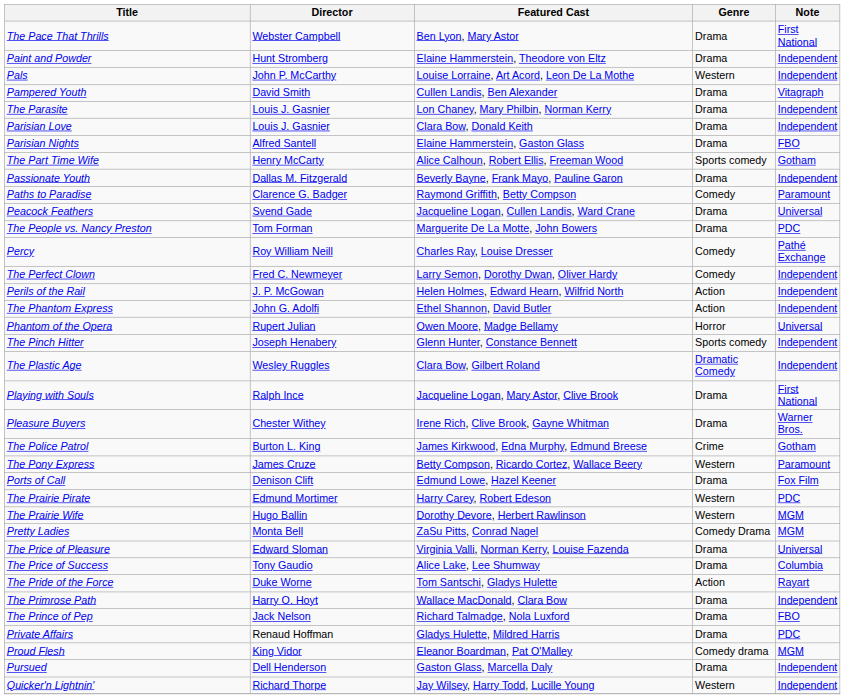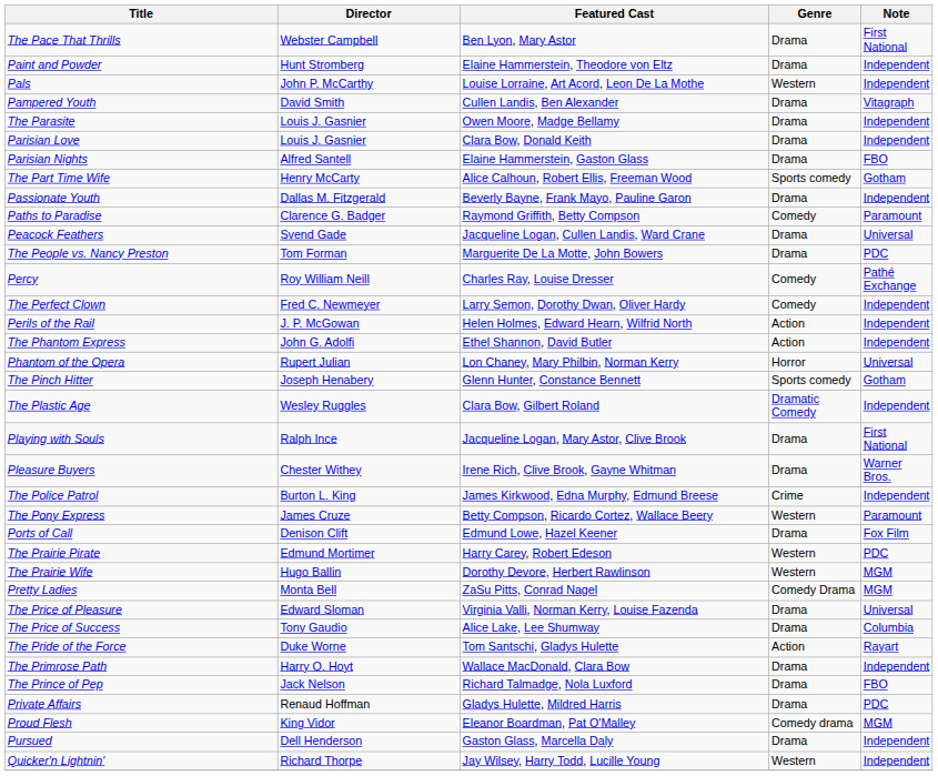 <table class="wikitable">
 <tr>
 <th style="width:30%;">Title</th>
 <th style="width:20%;">Director</th>
 <th style="width:34%;">Featured Cast</th>
 <th style="width:10%;">Genre</th>
 <th style="width:10%;">Note</th>
 </tr>
 <tr>
 <td><em><a href='#'>The Pace That Thrills</a></em></td>
 <td><a href='#'>Webster Campbell</a></td>
 <td><a href='#'>Ben Lyon</a>, <a href='#'>Mary Astor</a></td>
 <td>Drama</td>
 <td><a href='#'>First National</a></td>
 </tr>
 <tr>
 <td><em><a href='#'>Paint and Powder</a></em></td>
 <td><a href='#'>Hunt Stromberg</a></td>
 <td><a href='#'>Elaine Hammerstein</a>, <a href='#'>Theodore von Eltz</a></td>
 <td>Drama</td>
 <td><a href='#'>Independent</a></td>
 </tr>
 <tr>
 <td><em><a href='#'>Pals</a></em></td>
 <td><a href='#'>John P. McCarthy</a></td>
 <td><a href='#'>Louise Lorraine</a>, <a href='#'>Art Acord</a>, <a href='#'>Leon De La Mothe</a></td>
 <td>Western</td>
 <td><a href='#'>Independent</a></td>
 </tr>
 <tr>
 <td><em><a href='#'>Pampered Youth</a></em></td>
 <td><a href='#'>David Smith</a></td>
 <td><a href='#'>Cullen Landis</a>, <a href='#'>Ben Alexander</a></td>
 <td>Drama</td>
 <td><a href='#'>Vitagraph</a></td>
 </tr>
 <tr>
 <td><em><a href='#'>The Parasite</a></em></td>
 <td><a href='#'>Louis J. Gasnier</a></td>
-<td><a href='#'>Lon Chaney</a>, <a href='#'>Mary Philbin</a>, <a href='#'>Norman Kerry</a></td>
+<td><a href='#'>Owen Moore</a>, <a href='#'>Madge Bellamy</a></td>
 <td>Drama</td>
 <td><a href='#'>Independent</a></td>
 </tr>
 <tr>
 <td><em><a href='#'>Parisian Love</a></em></td>
 <td><a href='#'>Louis J. Gasnier</a></td>
 <td><a href='#'>Clara Bow</a>, <a href='#'>Donald Keith</a></td>
 <td>Drama</td>
 <td><a href='#'>Independent</a></td>
 </tr>
 <tr>
 <td><em><a href='#'>Parisian Nights</a></em></td>
 <td><a href='#'>Alfred Santell</a></td>
 <td><a href='#'>Elaine Hammerstein</a>, <a href='#'>Gaston Glass</a></td>
 <td>Drama</td>
 <td><a href='#'>FBO</a></td>
 </tr>
 <tr>
 <td><em><a href='#'>The Part Time Wife</a></em></td>
 <td><a href='#'>Henry McCarty</a></td>
 <td><a href='#'>Alice Calhoun</a>, <a href='#'>Robert Ellis</a>, <a href='#'>Freeman Wood</a></td>
 <td>Sports comedy</td>
 <td><a href='#'>Gotham</a></td>
 </tr>
 <tr>
 <td><em><a href='#'>Passionate Youth</a></em></td>
 <td><a href='#'>Dallas M. Fitzgerald</a></td>
 <td><a href='#'>Beverly Bayne</a>, <a href='#'>Frank Mayo</a>, <a href='#'>Pauline Garon</a></td>
 <td>Drama</td>
 <td><a href='#'>Independent</a></td>
 </tr>
 <tr>
 <td><em><a href='#'>Paths to Paradise</a></em></td>
 <td><a href='#'>Clarence G. Badger</a></td>
 <td><a href='#'>Raymond Griffith</a>, <a href='#'>Betty Compson</a></td>
 <td>Comedy</td>
 <td><a href='#'>Paramount</a></td>
 </tr>
 <tr>
 <td><em><a href='#'>Peacock Feathers</a></em></td>
 <td><a href='#'>Svend Gade</a></td>
 <td><a href='#'>Jacqueline Logan</a>, <a href='#'>Cullen Landis</a>, <a href='#'>Ward Crane</a></td>
 <td>Drama</td>
 <td><a href='#'>Universal</a></td>
 </tr>
 <tr>
 <td><em><a href='#'>The People vs. Nancy Preston</a></em></td>
 <td><a href='#'>Tom Forman</a></td>
 <td><a href='#'>Marguerite De La Motte</a>, <a href='#'>John Bowers</a></td>
 <td>Drama</td>
 <td><a href='#'>PDC</a></td>
 </tr>
 <tr>
 <td><em><a href='#'>Percy</a></em></td>
 <td><a href='#'>Roy William Neill</a></td>
 <td><a href='#'>Charles Ray</a>, <a href='#'>Louise Dresser</a></td>
 <td>Comedy</td>
 <td><a href='#'>Pathé Exchange</a></td>
 </tr>
 <tr>
 <td><em><a href='#'>The Perfect Clown</a></em></td>
 <td><a href='#'>Fred C. Newmeyer</a></td>
 <td><a href='#'>Larry Semon</a>, <a href='#'>Dorothy Dwan</a>, <a href='#'>Oliver Hardy</a></td>
 <td>Comedy</td>
 <td><a href='#'>Independent</a></td>
 </tr>
 <tr>
 <td><em><a href='#'>Perils of the Rail</a></em></td>
 <td><a href='#'>J. P. McGowan</a></td>
 <td><a href='#'>Helen Holmes</a>, <a href='#'>Edward Hearn</a>, <a href='#'>Wilfrid North</a></td>
 <td>Action</td>
 <td><a href='#'>Independent</a></td>
 </tr>
 <tr>
 <td><em><a href='#'>The Phantom Express</a></em></td>
 <td><a href='#'>John G. Adolfi</a></td>
 <td><a href='#'>Ethel Shannon</a>, <a href='#'>David Butler</a></td>
 <td>Action</td>
 <td><a href='#'>Independent</a></td>
 </tr>
 <tr>
 <td><em><a href='#'>Phantom of the Opera</a></em></td>
 <td><a href='#'>Rupert Julian</a></td>
-<td><a href='#'>Owen Moore</a>, <a href='#'>Madge Bellamy</a></td>
+<td><a href='#'>Lon Chaney</a>, <a href='#'>Mary Philbin</a>, <a href='#'>Norman Kerry</a></td>
 <td>Horror</td>
 <td><a href='#'>Universal</a></td>
 </tr>
 <tr>
 <td><em><a href='#'>The Pinch Hitter</a></em></td>
 <td><a href='#'>Joseph Henabery</a></td>
 <td><a href='#'>Glenn Hunter</a>, <a href='#'>Constance Bennett</a></td>
 <td>Sports comedy</td>
-<td><a href='#'>Independent</a></td>
+<td><a href='#'>Gotham</a></td>
 </tr>
 <tr>
 <td><em><a href='#'>The Plastic Age</a></em></td>
 <td><a href='#'>Wesley Ruggles</a></td>
 <td><a href='#'>Clara Bow</a>, <a href='#'>Gilbert Roland</a></td>
 <td><a href='#'>Dramatic Comedy</a></td>
 <td><a href='#'>Independent</a></td>
 </tr>
 <tr>
 <td><em><a href='#'>Playing with Souls</a></em></td>
 <td><a href='#'>Ralph Ince</a></td>
 <td><a href='#'>Jacqueline Logan</a>, <a href='#'>Mary Astor</a>, <a href='#'>Clive Brook</a></td>
 <td>Drama</td>
 <td><a href='#'>First National</a></td>
 </tr>
 <tr>
 <td><em><a href='#'>Pleasure Buyers</a></em></td>
 <td><a href='#'>Chester Withey</a></td>
 <td><a href='#'>Irene Rich</a>, <a href='#'>Clive Brook</a>, <a href='#'>Gayne Whitman</a></td>
 <td>Drama</td>
 <td><a href='#'>Warner Bros.</a></td>
 </tr>
 <tr>
 <td><em><a href='#'>The Police Patrol</a></em></td>
 <td><a href='#'>Burton L. King</a></td>
 <td><a href='#'>James Kirkwood</a>, <a href='#'>Edna Murphy</a>, <a href='#'>Edmund Breese</a></td>
 <td>Crime</td>
-<td><a href='#'>Gotham</a></td>
+<td><a href='#'>Independent</a></td>
 </tr>
 <tr>
 <td><em><a href='#'>The Pony Express</a></em></td>
 <td><a href='#'>James Cruze</a></td>
 <td><a href='#'>Betty Compson</a>, <a href='#'>Ricardo Cortez</a>, <a href='#'>Wallace Beery</a></td>
 <td>Western</td>
 <td><a href='#'>Paramount</a></td>
 </tr>
 <tr>
 <td><em><a href='#'>Ports of Call</a></em></td>
 <td><a href='#'>Denison Clift</a></td>
 <td><a href='#'>Edmund Lowe</a>, <a href='#'>Hazel Keener</a></td>
 <td>Drama</td>
 <td><a href='#'>Fox Film</a></td>
 </tr>
 <tr>
 <td><em><a href='#'>The Prairie Pirate</a></em></td>
 <td><a href='#'>Edmund Mortimer</a></td>
 <td><a href='#'>Harry Carey</a>, <a href='#'>Robert Edeson</a></td>
 <td>Western</td>
 <td><a href='#'>PDC</a></td>
 </tr>
 <tr>
 <td><em><a href='#'>The Prairie Wife</a></em></td>
 <td><a href='#'>Hugo Ballin</a></td>
 <td><a href='#'>Dorothy Devore</a>, <a href='#'>Herbert Rawlinson</a></td>
 <td>Western</td>
 <td><a href='#'>MGM</a></td>
 </tr>
 <tr>
 <td><em><a href='#'>Pretty Ladies</a></em></td>
 <td><a href='#'>Monta Bell</a></td>
 <td><a href='#'>ZaSu Pitts</a>, <a href='#'>Conrad Nagel</a></td>
 <td>Comedy Drama</td>
 <td><a href='#'>MGM</a></td>
 </tr>
 <tr>
 <td><em><a href='#'>The Price of Pleasure</a></em></td>
 <td><a href='#'>Edward Sloman</a></td>
 <td><a href='#'>Virginia Valli</a>, <a href='#'>Norman Kerry</a>, <a href='#'>Louise Fazenda</a></td>
 <td>Drama</td>
 <td><a href='#'>Universal</a></td>
 </tr>
 <tr>
 <td><em><a href='#'>The Price of Success</a></em></td>
 <td><a href='#'>Tony Gaudio</a></td>
 <td><a href='#'>Alice Lake</a>, <a href='#'>Lee Shumway</a></td>
 <td>Drama</td>
 <td><a href='#'>Columbia</a></td>
 </tr>
 <tr>
 <td><em><a href='#'>The Pride of the Force</a></em></td>
 <td><a href='#'>Duke Worne</a></td>
 <td><a href='#'>Tom Santschi</a>, <a href='#'>Gladys Hulette</a></td>
 <td>Action</td>
 <td><a href='#'>Rayart</a></td>
 </tr>
 <tr>
 <td><em><a href='#'>The Primrose Path</a></em></td>
 <td><a href='#'>Harry O. Hoyt</a></td>
 <td><a href='#'>Wallace MacDonald</a>, <a href='#'>Clara Bow</a></td>
 <td>Drama</td>
 <td><a href='#'>Independent</a></td>
 </tr>
 <tr>
 <td><em><a href='#'>The Prince of Pep</a></em></td>
 <td><a href='#'>Jack Nelson</a></td>
 <td><a href='#'>Richard Talmadge</a>, <a href='#'>Nola Luxford</a></td>
 <td>Drama</td>
 <td><a href='#'>FBO</a></td>
 </tr>
 <tr>
 <td><em><a href='#'>Private Affairs</a></em></td>
 <td>Renaud Hoffman</td>
 <td><a href='#'>Gladys Hulette</a>, <a href='#'>Mildred Harris</a></td>
 <td>Drama</td>
 <td><a href='#'>PDC</a></td>
 </tr>
 <tr>
 <td><em><a href='#'>Proud Flesh</a></em></td>
 <td><a href='#'>King Vidor</a></td>
 <td><a href='#'>Eleanor Boardman</a>, <a href='#'>Pat O'Malley</a></td>
 <td>Comedy drama</td>
 <td><a href='#'>MGM</a></td>
 </tr>
 <tr>
 <td><em><a href='#'>Pursued</a></em></td>
 <td><a href='#'>Dell Henderson</a></td>
 <td><a href='#'>Gaston Glass</a>, <a href='#'>Marcella Daly</a></td>
 <td>Drama</td>
 <td><a href='#'>Independent</a></td>
 </tr>
 <tr>
 <td><em><a href='#'>Quicker'n Lightnin'</a></em></td>
 <td><a href='#'>Richard Thorpe</a></td>
 <td><a href='#'>Jay Wilsey</a>, <a href='#'>Harry Todd</a>, <a href='#'>Lucille Young</a></td>
 <td>Western</td>
 <td><a href='#'>Independent</a></td>
 </tr>
 <tr>
 </tr>
 </table>
